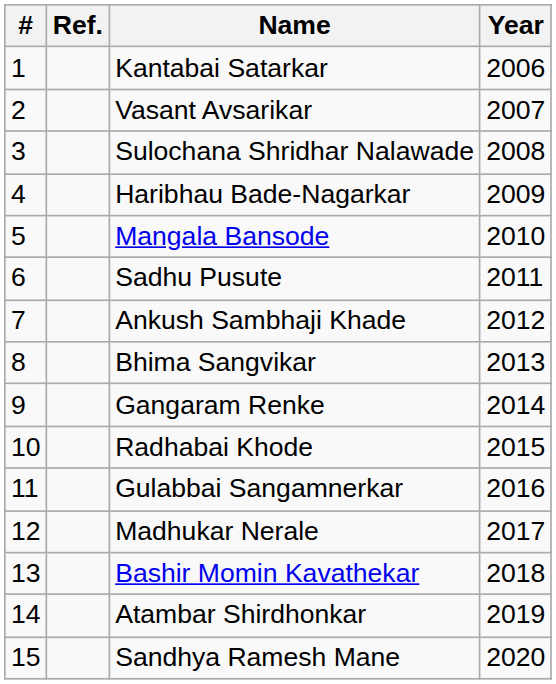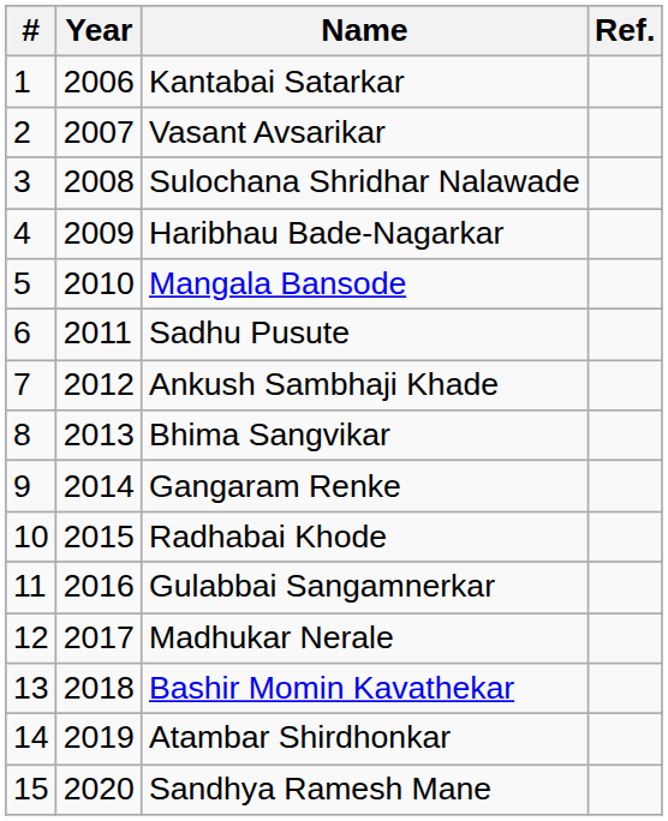 <table class="wikitable sortable">
 <tr>
 <th>#</th>
+<th>Year</th>
+<th>Name</th>
 <th>Ref.</th>
-<th>Name</th>
-<th>Year</th>
 </tr>
 <tr>
 <td>1</td>
+<td>2006</td>
+<td>Kantabai Satarkar</td>
 <td></td>
-<td>Kantabai Satarkar</td>
-<td>2006</td>
 </tr>
 <tr>
 <td>2</td>
+<td>2007</td>
+<td>Vasant Avsarikar</td>
 <td></td>
-<td>Vasant Avsarikar</td>
-<td>2007</td>
 </tr>
 <tr>
 <td>3</td>
+<td>2008</td>
+<td>Sulochana Shridhar Nalawade</td>
 <td></td>
-<td>Sulochana Shridhar Nalawade</td>
-<td>2008</td>
 </tr>
 <tr>
 <td>4</td>
+<td>2009</td>
+<td>Haribhau Bade-Nagarkar</td>
 <td></td>
-<td>Haribhau Bade-Nagarkar</td>
-<td>2009</td>
 </tr>
 <tr>
 <td>5</td>
+<td>2010</td>
+<td><a href='#'>Mangala Bansode</a></td>
 <td></td>
-<td><a href='#'>Mangala Bansode</a></td>
-<td>2010</td>
 </tr>
 <tr>
 <td>6</td>
+<td>2011</td>
+<td>Sadhu Pusute</td>
 <td></td>
-<td>Sadhu Pusute</td>
-<td>2011</td>
 </tr>
 <tr>
 <td>7</td>
+<td>2012</td>
+<td>Ankush Sambhaji Khade</td>
 <td></td>
-<td>Ankush Sambhaji Khade</td>
-<td>2012</td>
 </tr>
 <tr>
 <td>8</td>
+<td>2013</td>
+<td>Bhima Sangvikar</td>
 <td></td>
-<td>Bhima Sangvikar</td>
-<td>2013</td>
 </tr>
 <tr>
 <td>9</td>
+<td>2014</td>
+<td>Gangaram Renke</td>
 <td></td>
-<td>Gangaram Renke</td>
-<td>2014</td>
 </tr>
 <tr>
 <td>10</td>
+<td>2015</td>
+<td>Radhabai Khode</td>
 <td></td>
-<td>Radhabai Khode</td>
-<td>2015</td>
 </tr>
 <tr>
 <td>11</td>
+<td>2016</td>
+<td>Gulabbai Sangamnerkar</td>
 <td></td>
-<td>Gulabbai Sangamnerkar</td>
-<td>2016</td>
 </tr>
 <tr>
 <td>12</td>
+<td>2017</td>
+<td>Madhukar Nerale</td>
 <td></td>
-<td>Madhukar Nerale</td>
-<td>2017</td>
 </tr>
 <tr>
 <td>13</td>
+<td>2018</td>
+<td><a href='#'>Bashir Momin Kavathekar</a></td>
 <td></td>
-<td><a href='#'>Bashir Momin Kavathekar</a></td>
-<td>2018</td>
 </tr>
 <tr>
 <td>14</td>
+<td>2019</td>
+<td>Atambar Shirdhonkar</td>
 <td></td>
-<td>Atambar Shirdhonkar</td>
-<td>2019</td>
 </tr>
 <tr>
 <td>15</td>
+<td>2020</td>
+<td>Sandhya Ramesh Mane</td>
 <td></td>
-<td>Sandhya Ramesh Mane</td>
-<td>2020</td>
 </tr>
 </table>
